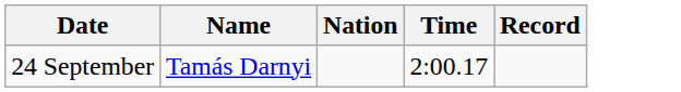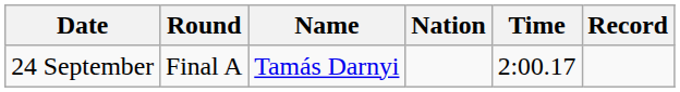 <table class=wikitable style=text-align:center>
 <tr>
 <th>Date</th>
+<th>Round</th>
 <th>Name</th>
 <th>Nation</th>
 <th>Time</th>
 <th>Record</th>
 </tr>
 <tr>
 <td>24 September</td>
+<td>Final A</td>
 <td align=left><a href='#'>Tamás Darnyi</a></td>
 <td></td>
 <td>2:00.17</td>
 <td></td>
 </tr>
 </table>
